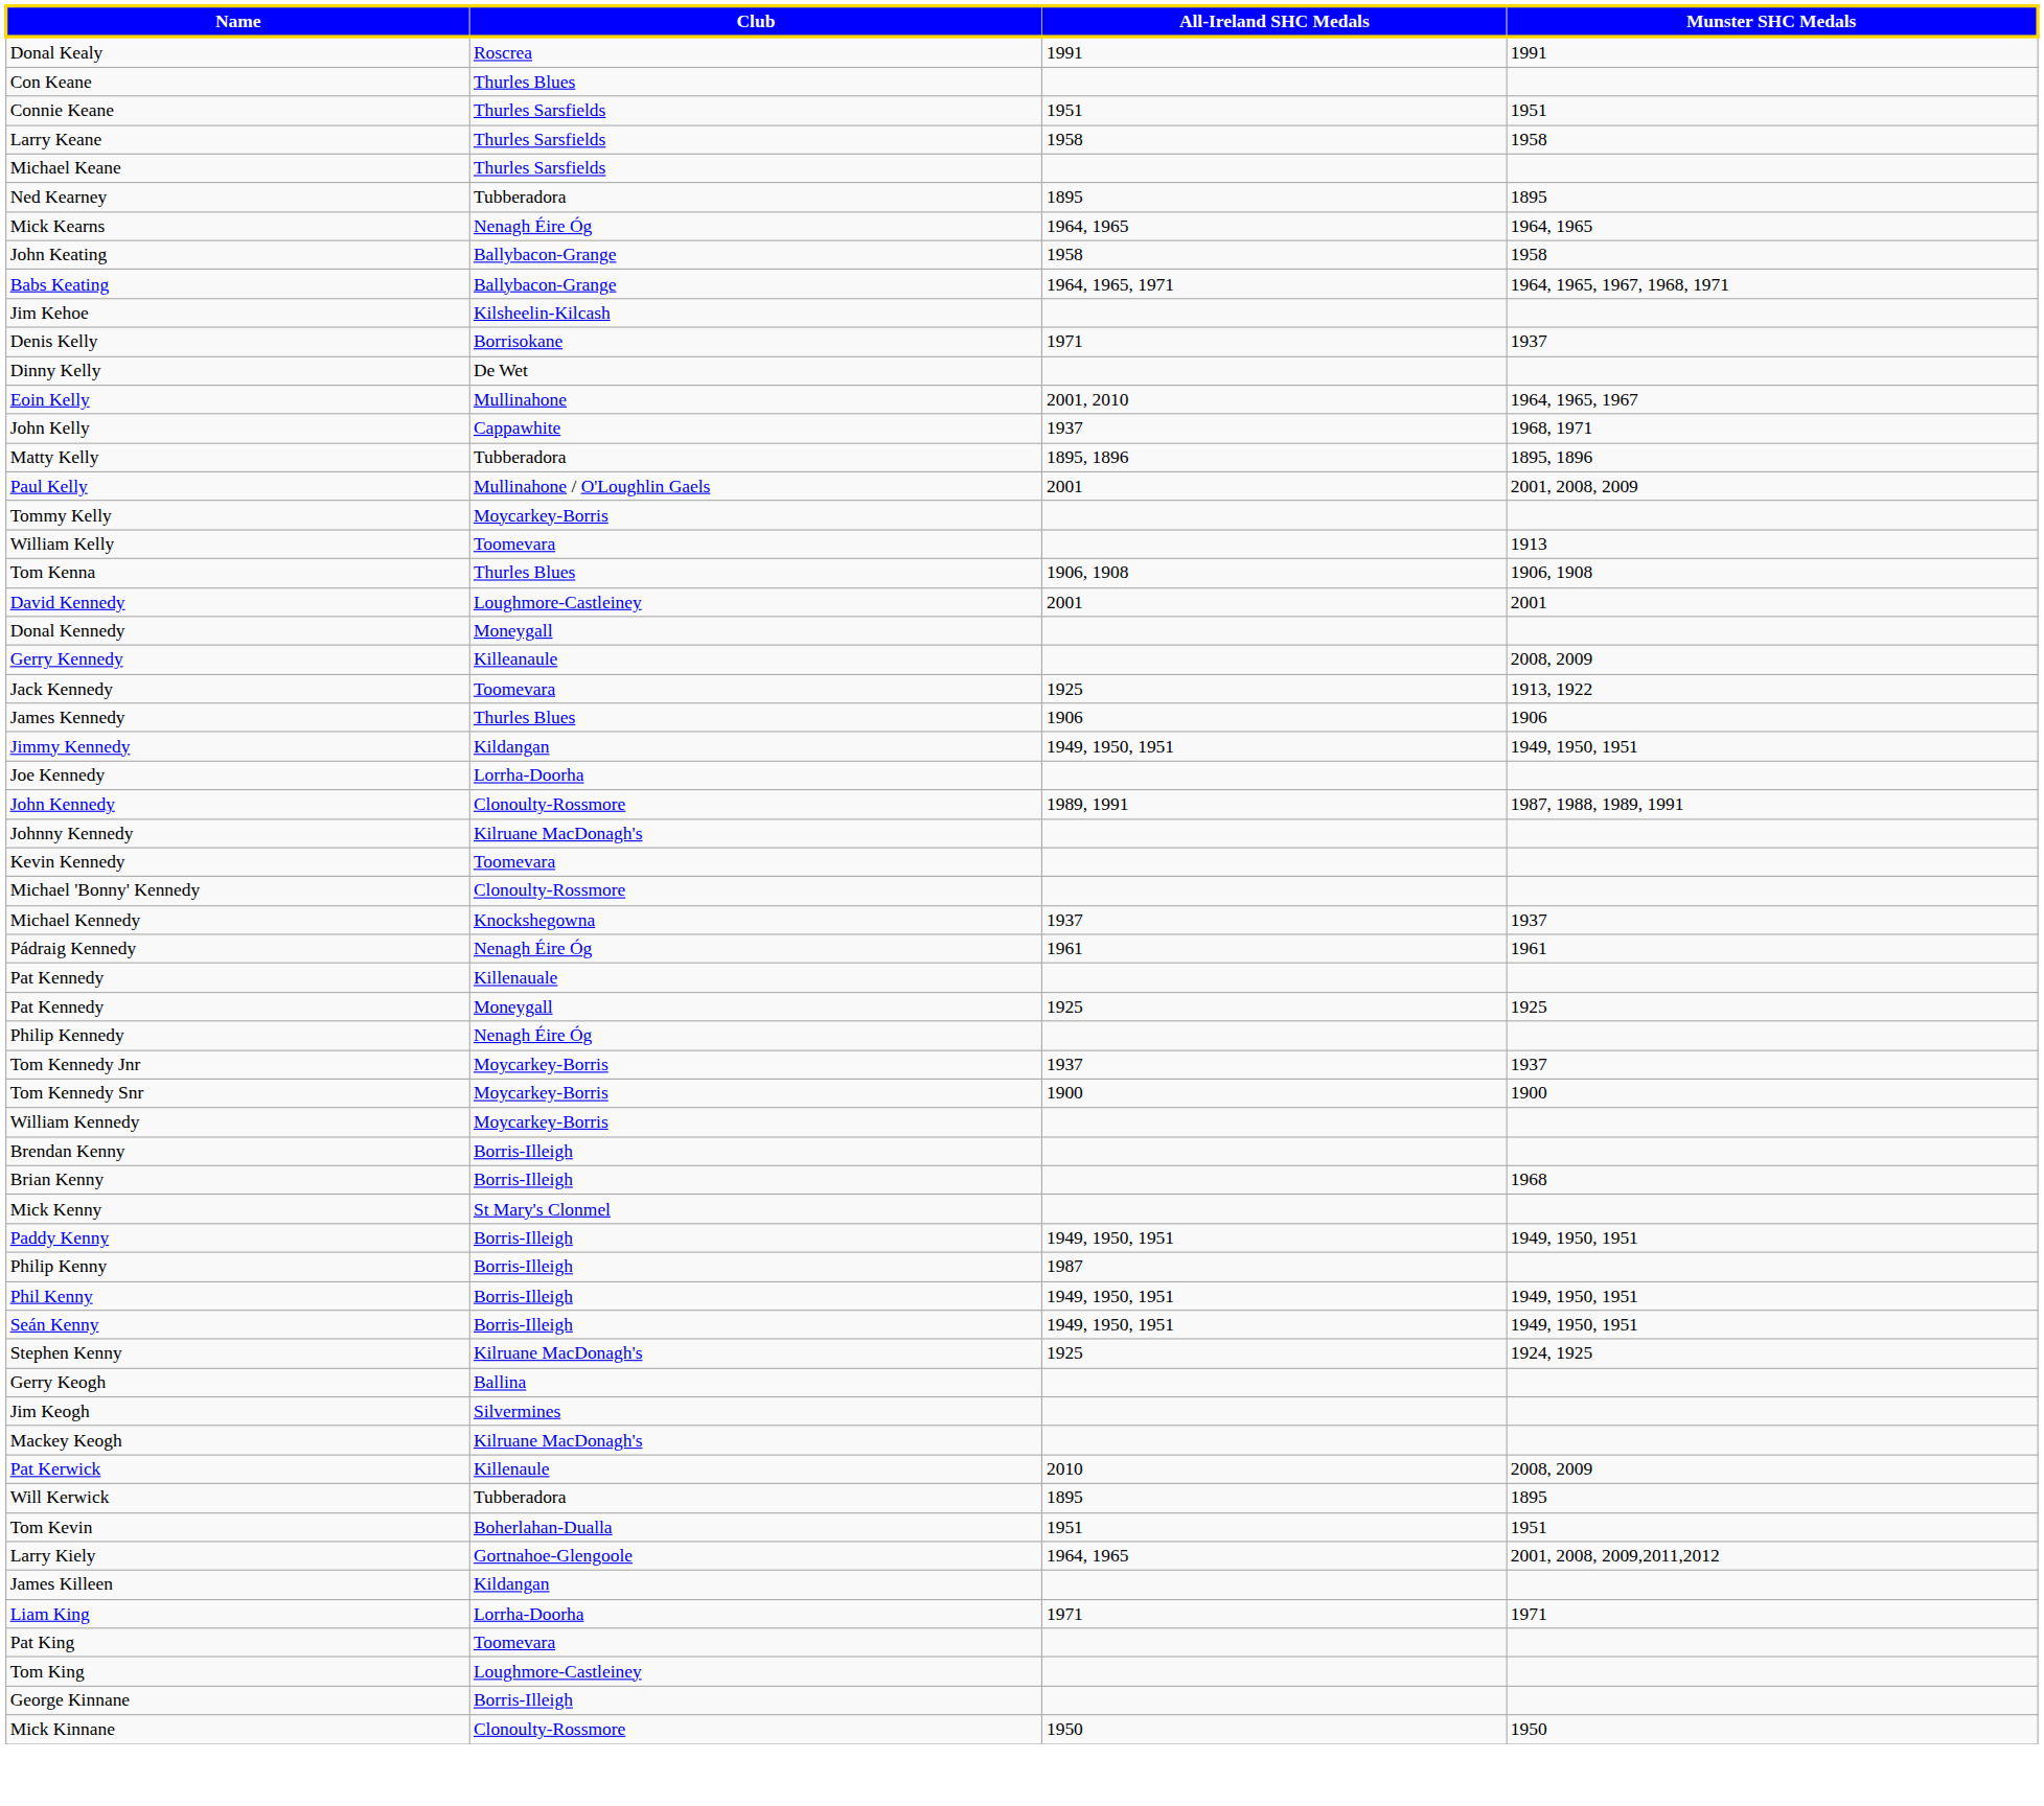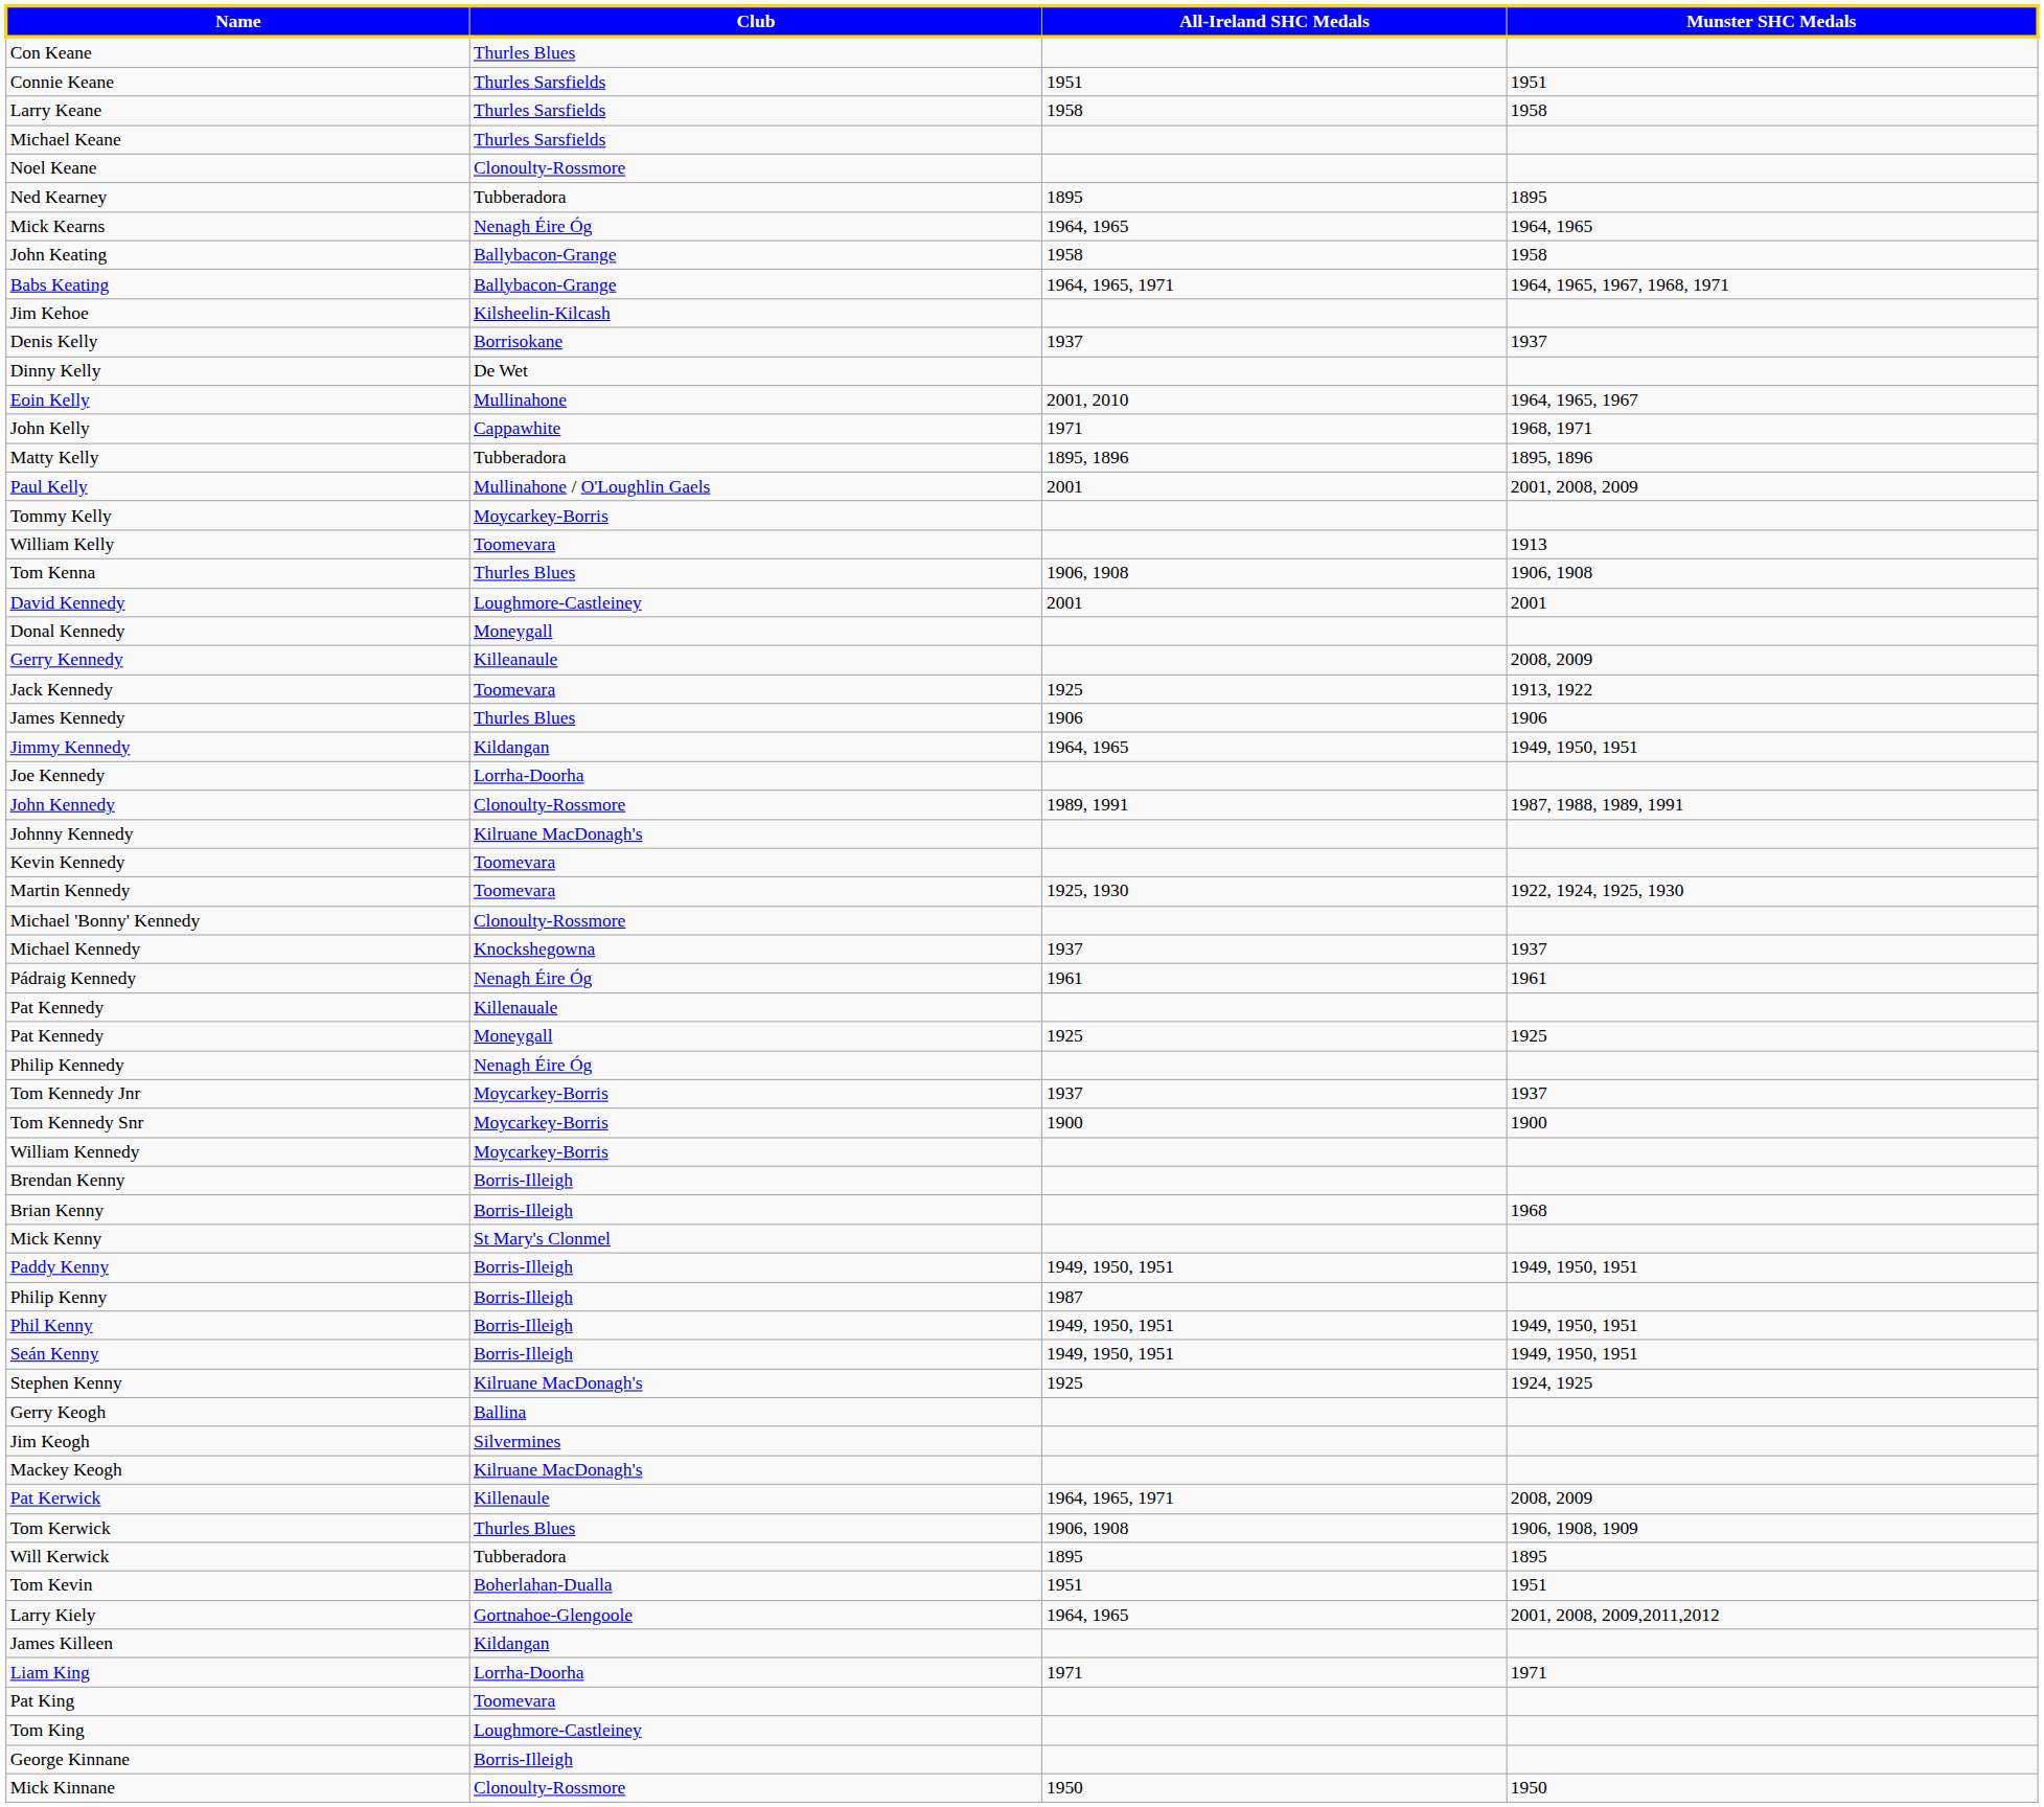 <table class="wikitable" width="90%">
 <tr style="text-align:center;background:blue;color:white;border:3px solid gold;">
 <td><strong>Name</strong></td>
 <td><strong>Club</strong></td>
 <td><strong>All-Ireland SHC Medals</strong></td>
 <td><strong>Munster SHC Medals</strong></td>
-</tr>
-<tr>
-<td>Donal Kealy</td>
-<td><a href='#'>Roscrea</a></td>
-<td>1991</td>
-<td>1991</td>
 </tr>
 <tr>
 <td>Con Keane</td>
 <td><a href='#'>Thurles Blues</a></td>
 <td></td>
 <td></td>
 </tr>
 <tr>
 <td>Connie Keane</td>
 <td><a href='#'>Thurles Sarsfields</a></td>
 <td>1951</td>
 <td>1951</td>
 </tr>
 <tr>
 <td>Larry Keane</td>
 <td><a href='#'>Thurles Sarsfields</a></td>
 <td>1958</td>
 <td>1958</td>
 </tr>
 <tr>
 <td>Michael Keane</td>
 <td><a href='#'>Thurles Sarsfields</a></td>
+<td></td>
+<td></td>
+</tr>
+<tr>
+<td>Noel Keane</td>
+<td><a href='#'>Clonoulty-Rossmore</a></td>
 <td></td>
 <td></td>
 </tr>
 <tr>
 <td>Ned Kearney</td>
 <td>Tubberadora</td>
 <td>1895</td>
 <td>1895</td>
 </tr>
 <tr>
 <td>Mick Kearns</td>
 <td><a href='#'>Nenagh Éire Óg</a></td>
 <td>1964, 1965</td>
 <td>1964, 1965</td>
 </tr>
 <tr>
 <td>John Keating</td>
 <td><a href='#'>Ballybacon-Grange</a></td>
 <td>1958</td>
 <td>1958</td>
 </tr>
 <tr>
 <td><a href='#'>Babs Keating</a></td>
 <td><a href='#'>Ballybacon-Grange</a></td>
 <td>1964, 1965, 1971</td>
 <td>1964, 1965, 1967, 1968, 1971</td>
 </tr>
 <tr>
 <td>Jim Kehoe</td>
 <td><a href='#'>Kilsheelin-Kilcash</a></td>
 <td></td>
 <td></td>
 </tr>
 <tr>
 <td>Denis Kelly</td>
 <td><a href='#'>Borrisokane</a></td>
-<td>1971</td>
+<td>1937</td>
 <td>1937</td>
 </tr>
 <tr>
 <td>Dinny Kelly</td>
 <td>De Wet</td>
 <td></td>
 <td></td>
 </tr>
 <tr>
 <td><a href='#'>Eoin Kelly</a></td>
 <td><a href='#'>Mullinahone</a></td>
 <td>2001, 2010</td>
 <td>1964, 1965, 1967</td>
 </tr>
 <tr>
 <td>John Kelly</td>
 <td><a href='#'>Cappawhite</a></td>
-<td>1937</td>
+<td>1971</td>
 <td>1968, 1971</td>
 </tr>
 <tr>
 <td>Matty Kelly</td>
 <td>Tubberadora</td>
 <td>1895, 1896</td>
 <td>1895, 1896</td>
 </tr>
 <tr>
 <td><a href='#'>Paul Kelly</a></td>
 <td><a href='#'>Mullinahone</a> / <a href='#'>O'Loughlin Gaels</a></td>
 <td>2001</td>
 <td>2001, 2008, 2009</td>
 </tr>
 <tr>
 <td>Tommy Kelly</td>
 <td><a href='#'>Moycarkey-Borris</a></td>
 <td></td>
 <td></td>
 </tr>
 <tr>
 <td>William Kelly</td>
 <td><a href='#'>Toomevara</a></td>
 <td></td>
 <td>1913</td>
 </tr>
 <tr>
 <td>Tom Kenna</td>
 <td><a href='#'>Thurles Blues</a></td>
 <td>1906, 1908</td>
 <td>1906, 1908</td>
 </tr>
 <tr>
 <td><a href='#'>David Kennedy</a></td>
 <td><a href='#'>Loughmore-Castleiney</a></td>
 <td>2001</td>
 <td>2001</td>
 </tr>
 <tr>
 <td>Donal Kennedy</td>
 <td><a href='#'>Moneygall</a></td>
 <td></td>
 <td></td>
 </tr>
 <tr>
 <td><a href='#'>Gerry Kennedy</a></td>
 <td><a href='#'>Killeanaule</a></td>
 <td></td>
 <td>2008, 2009</td>
 </tr>
 <tr>
 <td>Jack Kennedy</td>
 <td><a href='#'>Toomevara</a></td>
 <td>1925</td>
 <td>1913, 1922</td>
 </tr>
 <tr>
 <td>James Kennedy</td>
 <td><a href='#'>Thurles Blues</a></td>
 <td>1906</td>
 <td>1906</td>
 </tr>
 <tr>
 <td><a href='#'>Jimmy Kennedy</a></td>
 <td><a href='#'>Kildangan</a></td>
-<td>1949, 1950, 1951</td>
+<td>1964, 1965</td>
 <td>1949, 1950, 1951</td>
 </tr>
 <tr>
 <td>Joe Kennedy</td>
 <td><a href='#'>Lorrha-Doorha</a></td>
 <td></td>
 <td></td>
 </tr>
 <tr>
 <td><a href='#'>John Kennedy</a></td>
 <td><a href='#'>Clonoulty-Rossmore</a></td>
 <td>1989, 1991</td>
 <td>1987, 1988, 1989, 1991</td>
 </tr>
 <tr>
 <td>Johnny Kennedy</td>
 <td><a href='#'>Kilruane MacDonagh's</a></td>
 <td></td>
 <td></td>
 </tr>
 <tr>
 <td>Kevin Kennedy</td>
 <td><a href='#'>Toomevara</a></td>
 <td></td>
 <td></td>
+</tr>
+<tr>
+<td>Martin Kennedy</td>
+<td><a href='#'>Toomevara</a></td>
+<td>1925, 1930</td>
+<td>1922, 1924, 1925, 1930</td>
 </tr>
 <tr>
 <td>Michael 'Bonny' Kennedy</td>
 <td><a href='#'>Clonoulty-Rossmore</a></td>
 <td></td>
 <td></td>
 </tr>
 <tr>
 <td>Michael Kennedy</td>
 <td><a href='#'>Knockshegowna</a></td>
 <td>1937</td>
 <td>1937</td>
 </tr>
 <tr>
 <td>Pádraig Kennedy</td>
 <td><a href='#'>Nenagh Éire Óg</a></td>
 <td>1961</td>
 <td>1961</td>
 </tr>
 <tr>
 <td>Pat Kennedy</td>
 <td><a href='#'>Killenauale</a></td>
 <td></td>
 <td></td>
 </tr>
 <tr>
 <td>Pat Kennedy</td>
 <td><a href='#'>Moneygall</a></td>
 <td>1925</td>
 <td>1925</td>
 </tr>
 <tr>
 <td>Philip Kennedy</td>
 <td><a href='#'>Nenagh Éire Óg</a></td>
 <td></td>
 <td></td>
 </tr>
 <tr>
 <td>Tom Kennedy Jnr</td>
 <td><a href='#'>Moycarkey-Borris</a></td>
 <td>1937</td>
 <td>1937</td>
 </tr>
 <tr>
 <td>Tom Kennedy Snr</td>
 <td><a href='#'>Moycarkey-Borris</a></td>
 <td>1900</td>
 <td>1900</td>
 </tr>
 <tr>
 <td>William Kennedy</td>
 <td><a href='#'>Moycarkey-Borris</a></td>
 <td></td>
 <td></td>
 </tr>
 <tr>
 <td>Brendan Kenny</td>
 <td><a href='#'>Borris-Illeigh</a></td>
 <td></td>
 <td></td>
 </tr>
 <tr>
 <td>Brian Kenny</td>
 <td><a href='#'>Borris-Illeigh</a></td>
 <td></td>
 <td>1968</td>
 </tr>
 <tr>
 <td>Mick Kenny</td>
 <td><a href='#'>St Mary's Clonmel</a></td>
 <td></td>
 <td></td>
 </tr>
 <tr>
 <td><a href='#'>Paddy Kenny</a></td>
 <td><a href='#'>Borris-Illeigh</a></td>
 <td>1949, 1950, 1951</td>
 <td>1949, 1950, 1951</td>
 </tr>
 <tr>
 <td>Philip Kenny</td>
 <td><a href='#'>Borris-Illeigh</a></td>
 <td>1987</td>
 <td></td>
 </tr>
 <tr>
 <td><a href='#'>Phil Kenny</a></td>
 <td><a href='#'>Borris-Illeigh</a></td>
 <td>1949, 1950, 1951</td>
 <td>1949, 1950, 1951</td>
 </tr>
 <tr>
 <td><a href='#'>Seán Kenny</a></td>
 <td><a href='#'>Borris-Illeigh</a></td>
 <td>1949, 1950, 1951</td>
 <td>1949, 1950, 1951</td>
 </tr>
 <tr>
 <td>Stephen Kenny</td>
 <td><a href='#'>Kilruane MacDonagh's</a></td>
 <td>1925</td>
 <td>1924, 1925</td>
 </tr>
 <tr>
 <td>Gerry Keogh</td>
 <td><a href='#'>Ballina</a></td>
 <td></td>
 <td></td>
 </tr>
 <tr>
 <td>Jim Keogh</td>
 <td><a href='#'>Silvermines</a></td>
 <td></td>
 <td></td>
 </tr>
 <tr>
 <td>Mackey Keogh</td>
 <td><a href='#'>Kilruane MacDonagh's</a></td>
 <td></td>
 <td></td>
 </tr>
 <tr>
 <td><a href='#'>Pat Kerwick</a></td>
 <td><a href='#'>Killenaule</a></td>
-<td>2010</td>
+<td>1964, 1965, 1971</td>
 <td>2008, 2009</td>
+</tr>
+<tr>
+<td>Tom Kerwick</td>
+<td><a href='#'>Thurles Blues</a></td>
+<td>1906, 1908</td>
+<td>1906, 1908, 1909</td>
 </tr>
 <tr>
 <td>Will Kerwick</td>
 <td>Tubberadora</td>
 <td>1895</td>
 <td>1895</td>
 </tr>
 <tr>
 <td>Tom Kevin</td>
 <td><a href='#'>Boherlahan-Dualla</a></td>
 <td>1951</td>
 <td>1951</td>
 </tr>
 <tr>
 <td>Larry Kiely</td>
 <td><a href='#'>Gortnahoe-Glengoole</a></td>
 <td>1964, 1965</td>
 <td>2001, 2008, 2009,2011,2012</td>
 </tr>
 <tr>
 <td>James Killeen</td>
 <td><a href='#'>Kildangan</a></td>
 <td></td>
 <td></td>
 </tr>
 <tr>
 <td><a href='#'>Liam King</a></td>
 <td><a href='#'>Lorrha-Doorha</a></td>
 <td>1971</td>
 <td>1971</td>
 </tr>
 <tr>
 <td>Pat King</td>
 <td><a href='#'>Toomevara</a></td>
 <td></td>
 <td></td>
 </tr>
 <tr>
 <td>Tom King</td>
 <td><a href='#'>Loughmore-Castleiney</a></td>
 <td></td>
 <td></td>
 </tr>
 <tr>
 <td>George Kinnane</td>
 <td><a href='#'>Borris-Illeigh</a></td>
 <td></td>
 <td></td>
 </tr>
 <tr>
 <td>Mick Kinnane</td>
 <td><a href='#'>Clonoulty-Rossmore</a></td>
 <td>1950</td>
 <td>1950</td>
 </tr>
 </table>
